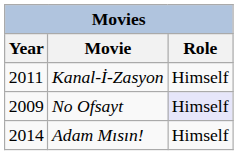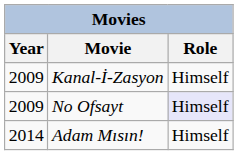 <table class="wikitable plainrowheaders sortable" style="margin-right: 0; font-size: 95%;">
 <tr>
 <th colspan="3" style="background: LightSteelBlue;">Movies</th>
 </tr>
 <tr bgcolor="#CCCCCC" align="center">
 <th>Year</th>
 <th>Movie</th>
 <th>Role</th>
 </tr>
 <tr>
-<td>2011</td>
+<td>2009</td>
 <td><em>Kanal-İ-Zasyon</em></td>
 <td>Himself</td>
 </tr>
 <tr>
 <td>2009</td>
 <td><em>No Ofsayt</em></td>
 <td style="background: lavender;">Himself</td>
 </tr>
 <tr>
 <td>2014</td>
 <td><em>Adam Mısın!</em></td>
 <td>Himself</td>
 </tr>
 </table>
